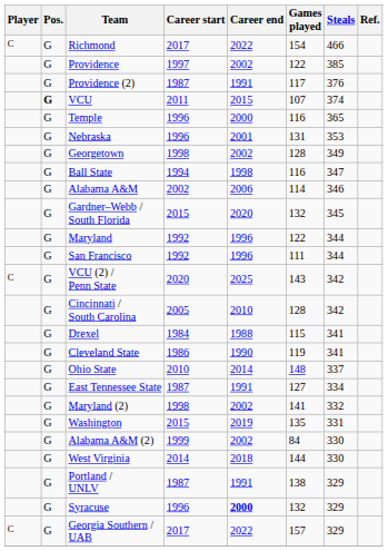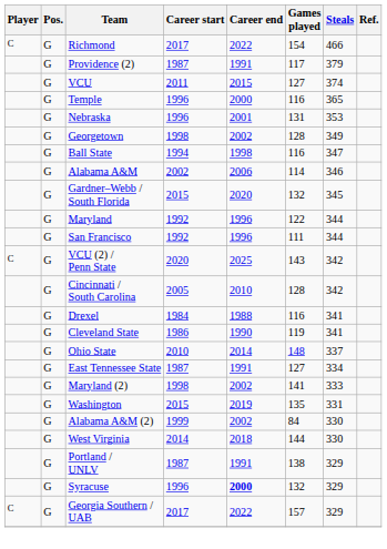 <table class="wikitable sortable">
 <tr>
 <th>Player</th>
 <th class="unsortable">Pos.</th>
 <th>Team</th>
 <th>Career start</th>
 <th>Career end</th>
 <th>Games<br>played</th>
 <th><a href='#'>Steals</a></th>
 <th class="unsortable">Ref.</th>
 </tr>
 <tr>
 <td><sup>C</sup></td>
 <td>G</td>
 <td><a href='#'>Richmond</a></td>
 <td><a href='#'>2017</a></td>
 <td><a href='#'>2022</a></td>
 <td>154</td>
 <td>466</td>
 <td align=center></td>
 </tr>
 <tr>
 <td></td>
 <td>G</td>
-<td><a href='#'>Providence</a></td>
-<td><a href='#'>1997</a></td>
-<td><a href='#'>2002</a></td>
-<td>122</td>
-<td>385</td>
+<td><a href='#'>Providence</a> (2)</td>
+<td><a href='#'>1987</a></td>
+<td><a href='#'>1991</a></td>
+<td>117</td>
+<td>379</td>
 <td align=center></td>
 </tr>
 <tr>
 <td></td>
 <td>G</td>
-<td><a href='#'>Providence</a> (2)</td>
-<td><a href='#'>1987</a></td>
-<td><a href='#'>1991</a></td>
-<td>117</td>
-<td>376</td>
-<td align=center></td>
-</tr>
-<tr>
-<td></td>
-<td><strong>G</strong></td>
 <td><a href='#'>VCU</a></td>
 <td><a href='#'>2011</a></td>
 <td><a href='#'>2015</a></td>
-<td>107</td>
+<td>127</td>
 <td>374</td>
 <td align=center></td>
 </tr>
 <tr>
 <td></td>
 <td>G</td>
 <td><a href='#'>Temple</a></td>
 <td><a href='#'>1996</a></td>
 <td><a href='#'>2000</a></td>
 <td>116</td>
 <td>365</td>
 <td align=center></td>
 </tr>
 <tr>
 <td></td>
 <td>G</td>
 <td><a href='#'>Nebraska</a></td>
 <td><a href='#'>1996</a></td>
 <td><a href='#'>2001</a></td>
 <td>131</td>
 <td>353</td>
 <td align=center></td>
 </tr>
 <tr>
 <td></td>
 <td>G</td>
 <td><a href='#'>Georgetown</a></td>
 <td><a href='#'>1998</a></td>
 <td><a href='#'>2002</a></td>
 <td>128</td>
 <td>349</td>
 <td align=center></td>
 </tr>
 <tr>
 <td></td>
 <td>G</td>
 <td><a href='#'>Ball State</a></td>
 <td><a href='#'>1994</a></td>
 <td><a href='#'>1998</a></td>
 <td>116</td>
 <td>347</td>
 <td align=center></td>
 </tr>
 <tr>
 <td></td>
 <td>G</td>
 <td><a href='#'>Alabama A&M</a></td>
 <td><a href='#'>2002</a></td>
 <td><a href='#'>2006</a></td>
 <td>114</td>
 <td>346</td>
 <td align=center></td>
 </tr>
 <tr>
 <td></td>
 <td>G</td>
 <td><a href='#'>Gardner–Webb</a> /<br><a href='#'>South Florida</a></td>
 <td><a href='#'>2015</a></td>
 <td><a href='#'>2020</a></td>
 <td>132</td>
 <td>345</td>
 <td align=center></td>
 </tr>
 <tr>
 <td></td>
 <td>G</td>
 <td><a href='#'>Maryland</a></td>
 <td><a href='#'>1992</a></td>
 <td><a href='#'>1996</a></td>
 <td>122</td>
 <td>344</td>
 <td align=center></td>
 </tr>
 <tr>
 <td></td>
 <td>G</td>
 <td><a href='#'>San Francisco</a></td>
 <td><a href='#'>1992</a></td>
 <td><a href='#'>1996</a></td>
 <td>111</td>
 <td>344</td>
 <td align=center></td>
 </tr>
 <tr>
 <td><sup>C</sup></td>
 <td>G</td>
 <td><a href='#'>VCU</a> (2) /<br><a href='#'>Penn State</a></td>
 <td><a href='#'>2020</a></td>
 <td><a href='#'>2025</a></td>
 <td>143</td>
 <td>342</td>
 <td align=center></td>
 </tr>
 <tr>
 <td></td>
 <td>G</td>
 <td><a href='#'>Cincinnati</a> / <br><a href='#'>South Carolina</a></td>
 <td><a href='#'>2005</a></td>
 <td><a href='#'>2010</a></td>
 <td>128</td>
 <td>342</td>
 <td align=center></td>
 </tr>
 <tr>
 <td></td>
 <td>G</td>
 <td><a href='#'>Drexel</a></td>
 <td><a href='#'>1984</a></td>
 <td><a href='#'>1988</a></td>
-<td>115</td>
+<td>116</td>
 <td>341</td>
 <td align=center></td>
 </tr>
 <tr>
 <td></td>
 <td>G</td>
 <td><a href='#'>Cleveland State</a></td>
 <td><a href='#'>1986</a></td>
 <td><a href='#'>1990</a></td>
 <td>119</td>
 <td>341</td>
 <td align=center></td>
 </tr>
 <tr>
 <td></td>
 <td>G</td>
 <td><a href='#'>Ohio State</a></td>
 <td><a href='#'>2010</a></td>
 <td><a href='#'>2014</a></td>
 <td><a href='#'>148</a></td>
 <td>337</td>
 <td align=center></td>
 </tr>
 <tr>
 <td></td>
 <td>G</td>
 <td><a href='#'>East Tennessee State</a></td>
 <td><a href='#'>1987</a></td>
 <td><a href='#'>1991</a></td>
 <td>127</td>
 <td>334</td>
 <td align=center></td>
 </tr>
 <tr>
 <td></td>
 <td>G</td>
 <td><a href='#'>Maryland</a> (2)</td>
 <td><a href='#'>1998</a></td>
 <td><a href='#'>2002</a></td>
 <td>141</td>
-<td>332</td>
+<td>333</td>
 <td align=center></td>
 </tr>
 <tr>
 <td></td>
 <td>G</td>
 <td><a href='#'>Washington</a></td>
 <td><a href='#'>2015</a></td>
 <td><a href='#'>2019</a></td>
 <td>135</td>
 <td>331</td>
 <td align=center></td>
 </tr>
 <tr>
 <td></td>
 <td>G</td>
 <td><a href='#'>Alabama A&M</a> (2)</td>
 <td><a href='#'>1999</a></td>
 <td><a href='#'>2002</a></td>
 <td>84</td>
 <td>330</td>
 <td align=center></td>
 </tr>
 <tr>
 <td></td>
 <td>G</td>
 <td><a href='#'>West Virginia</a></td>
 <td><a href='#'>2014</a></td>
 <td><a href='#'>2018</a></td>
 <td>144</td>
 <td>330</td>
 <td align=center></td>
 </tr>
 <tr>
 <td></td>
 <td>G</td>
 <td><a href='#'>Portland</a> /<br> <a href='#'>UNLV</a></td>
 <td><a href='#'>1987</a></td>
 <td><a href='#'>1991</a></td>
 <td>138</td>
 <td>329</td>
 <td align=center></td>
 </tr>
 <tr>
 <td></td>
 <td>G</td>
 <td><a href='#'>Syracuse</a></td>
 <td><a href='#'>1996</a></td>
 <td><strong><a href='#'>2000</a></strong></td>
 <td>132</td>
 <td>329</td>
 <td align=center></td>
 </tr>
 <tr>
 <td><sup>C</sup></td>
 <td>G</td>
 <td><a href='#'>Georgia Southern</a> /<br><a href='#'>UAB</a></td>
 <td><a href='#'>2017</a></td>
 <td><a href='#'>2022</a></td>
 <td>157</td>
 <td>329</td>
 <td align=center></td>
 </tr>
 <tr>
 </tr>
 </table>
